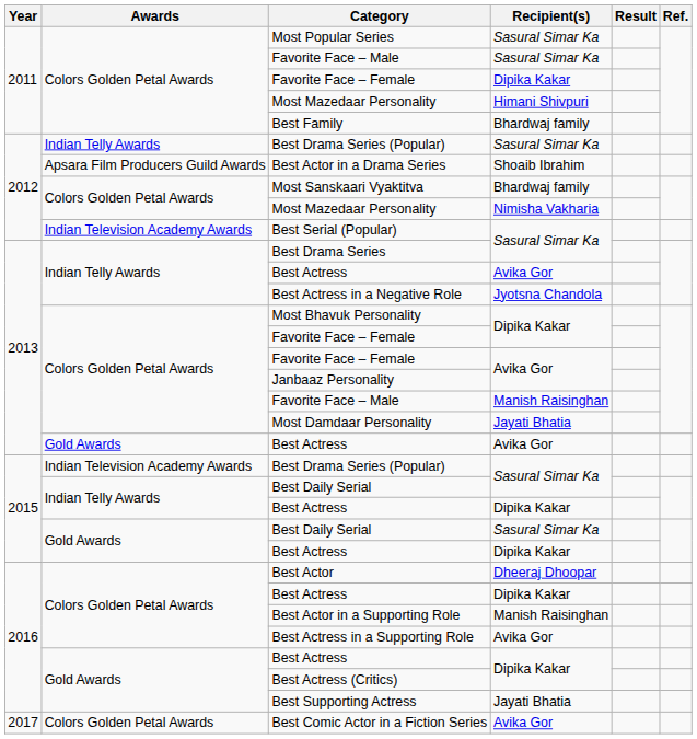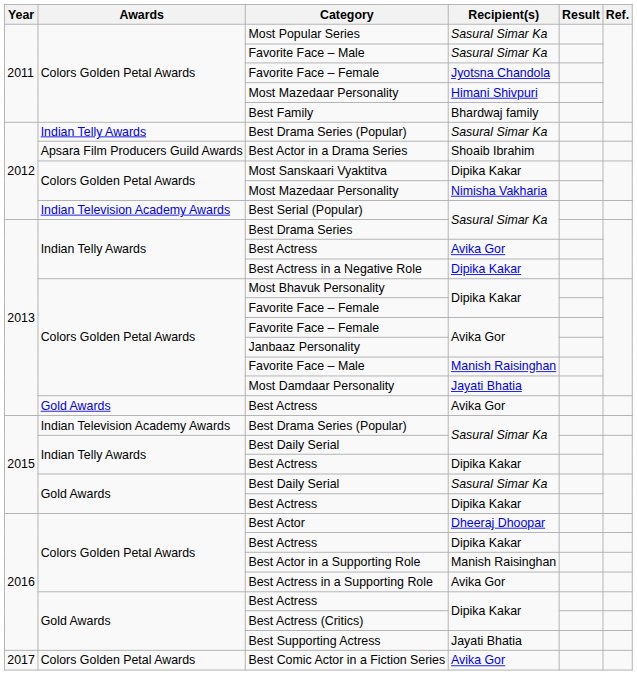 <table class="wikitable" style="font-size:90%">
 <tr>
 <th>Year</th>
 <th>Awards</th>
 <th>Category</th>
 <th>Recipient(s)</th>
 <th>Result</th>
 <th>Ref.</th>
 </tr>
 <tr>
 <td rowspan="5">2011</td>
 <td rowspan="5">Colors Golden Petal Awards</td>
 <td>Most Popular Series</td>
 <td><em>Sasural Simar Ka</em></td>
 <td></td>
 <td rowspan="5"></td>
 </tr>
 <tr>
 <td>Favorite Face – Male</td>
 <td><em>Sasural Simar Ka</em></td>
 <td></td>
 </tr>
 <tr>
 <td>Favorite Face – Female</td>
-<td><a href='#'>Dipika Kakar</a></td>
+<td><a href='#'>Jyotsna Chandola</a></td>
 <td></td>
 </tr>
 <tr>
 <td>Most Mazedaar Personality</td>
 <td><a href='#'>Himani Shivpuri</a></td>
 <td></td>
 </tr>
 <tr>
 <td>Best Family</td>
 <td>Bhardwaj family</td>
 <td></td>
 </tr>
 <tr>
 <td rowspan="5">2012</td>
 <td><a href='#'>Indian Telly Awards</a></td>
 <td>Best Drama Series (Popular)</td>
 <td><em>Sasural Simar Ka</em></td>
 <td></td>
 <td></td>
 </tr>
 <tr>
 <td>Apsara Film Producers Guild Awards</td>
 <td>Best Actor in a Drama Series</td>
 <td>Shoaib Ibrahim</td>
 <td></td>
 <td></td>
 </tr>
 <tr>
 <td rowspan="2">Colors Golden Petal Awards</td>
 <td>Most Sanskaari Vyaktitva</td>
-<td>Bhardwaj family</td>
+<td>Dipika Kakar</td>
 <td></td>
 <td rowspan="2"></td>
 </tr>
 <tr>
 <td>Most Mazedaar Personality</td>
 <td><a href='#'>Nimisha Vakharia</a></td>
 <td></td>
 </tr>
 <tr>
 <td><a href='#'>Indian Television Academy Awards</a></td>
 <td>Best Serial (Popular)</td>
 <td rowspan="2"><em>Sasural Simar Ka</em></td>
 <td></td>
 <td></td>
 </tr>
 <tr>
 <td rowspan="10">2013</td>
 <td rowspan="3">Indian Telly Awards</td>
 <td>Best Drama Series</td>
 <td></td>
 <td rowspan="3"></td>
 </tr>
 <tr>
 <td>Best Actress</td>
 <td><a href='#'>Avika Gor</a></td>
 <td></td>
 </tr>
 <tr>
 <td>Best Actress in a Negative Role</td>
-<td><a href='#'>Jyotsna Chandola</a></td>
+<td><a href='#'>Dipika Kakar</a></td>
 <td></td>
 </tr>
 <tr>
 <td rowspan="6">Colors Golden Petal Awards</td>
 <td>Most Bhavuk Personality</td>
 <td rowspan="2">Dipika Kakar</td>
 <td></td>
 <td rowspan="6"></td>
 </tr>
 <tr>
 <td>Favorite Face – Female</td>
 <td></td>
 </tr>
 <tr>
 <td>Favorite Face – Female</td>
 <td rowspan="2">Avika Gor</td>
 <td></td>
 </tr>
 <tr>
 <td>Janbaaz Personality</td>
 <td></td>
 </tr>
 <tr>
 <td>Favorite Face – Male</td>
 <td><a href='#'>Manish Raisinghan</a></td>
 <td></td>
 </tr>
 <tr>
 <td>Most Damdaar Personality</td>
 <td><a href='#'>Jayati Bhatia</a></td>
 <td></td>
 </tr>
 <tr>
 <td><a href='#'>Gold Awards</a></td>
 <td>Best Actress</td>
 <td>Avika Gor</td>
 <td></td>
 <td></td>
 </tr>
 <tr>
 <td rowspan="5">2015</td>
 <td>Indian Television Academy Awards</td>
 <td>Best Drama Series (Popular)</td>
 <td rowspan="2"><em>Sasural Simar Ka</em></td>
 <td></td>
 <td></td>
 </tr>
 <tr>
 <td rowspan="2">Indian Telly Awards</td>
 <td>Best Daily Serial</td>
 <td></td>
 <td rowspan="2"></td>
 </tr>
 <tr>
 <td>Best Actress</td>
 <td>Dipika Kakar</td>
 <td></td>
 </tr>
 <tr>
 <td rowspan="2">Gold Awards</td>
 <td>Best Daily Serial</td>
 <td><em>Sasural Simar Ka</em></td>
 <td></td>
 <td rowspan="2"></td>
 </tr>
 <tr>
 <td>Best Actress</td>
 <td>Dipika Kakar</td>
 <td></td>
 </tr>
 <tr>
 <td rowspan="7">2016</td>
 <td rowspan="4">Colors Golden Petal Awards</td>
 <td>Best Actor</td>
 <td><a href='#'>Dheeraj Dhoopar</a></td>
 <td></td>
 <td></td>
 </tr>
 <tr>
 <td>Best Actress</td>
 <td>Dipika Kakar</td>
 <td></td>
 <td></td>
 </tr>
 <tr>
 <td>Best Actor in a Supporting Role</td>
 <td>Manish Raisinghan</td>
 <td></td>
 <td></td>
 </tr>
 <tr>
 <td>Best Actress in a Supporting Role</td>
 <td>Avika Gor</td>
 <td></td>
 <td></td>
 </tr>
 <tr>
 <td rowspan="3">Gold Awards</td>
 <td>Best Actress</td>
 <td rowspan="2">Dipika Kakar</td>
 <td></td>
 <td></td>
 </tr>
 <tr>
 <td>Best Actress (Critics)</td>
 <td></td>
 <td></td>
 </tr>
 <tr>
 <td>Best Supporting Actress</td>
 <td>Jayati Bhatia</td>
 <td></td>
 <td></td>
 </tr>
 <tr>
 <td>2017</td>
 <td>Colors Golden Petal Awards</td>
 <td>Best Comic Actor in a Fiction Series</td>
 <td><a href='#'>Avika Gor</a></td>
 <td></td>
 <td></td>
 </tr>
 </table>
